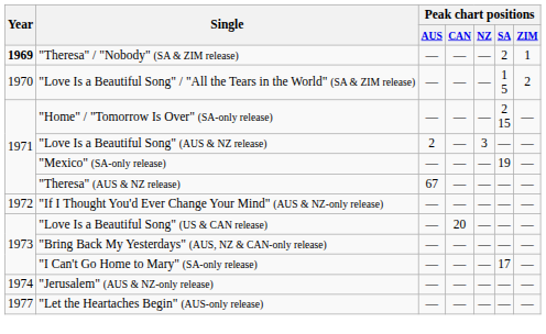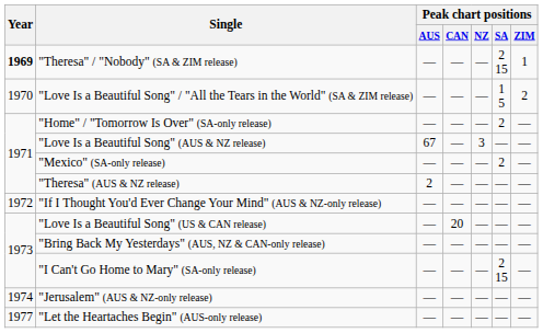 <table class="wikitable" style="text-align:center">
 <tr>
 <th rowspan="2">Year</th>
 <th rowspan="2">Single</th>
 <th colspan="5">Peak chart positions</th>
 </tr>
 <tr>
 <th scope="col" style="text-align:center;"><small><a href='#'>AUS</a></small><br></th>
 <th><small><a href='#'>CAN</a></small><br></th>
 <th><small><a href='#'>NZ</a></small><br></th>
 <th><small><a href='#'>SA</a></small><br></th>
 <th><small><a href='#'>ZIM</a></small></th>
 </tr>
 <tr>
 <td><strong>1969</strong></td>
 <td align="left">"Theresa" / "Nobody" <small>(SA & ZIM release)</small></td>
 <td style="text-align:center;">—</td>
 <td>—</td>
 <td>—</td>
-<td>2</td>
+<td>2<br>15</td>
 <td>1</td>
 </tr>
 <tr>
 <td>1970</td>
 <td align="left">"Love Is a Beautiful Song" / "All the Tears in the World" <small>(SA & ZIM release)</small></td>
 <td style="text-align:center;">—</td>
 <td>—</td>
 <td>—</td>
 <td>1<br>5</td>
 <td>2</td>
 </tr>
 <tr>
 <td rowspan="4">1971</td>
 <td align="left">"Home" / "Tomorrow Is Over" <small>(SA-only release)</small></td>
 <td>—</td>
 <td>—</td>
 <td>—</td>
-<td>2<br>15</td>
+<td>2</td>
 <td>—</td>
 </tr>
 <tr>
 <td align="left">"Love Is a Beautiful Song" <small>(AUS & NZ release)</small></td>
-<td>2</td>
+<td>67</td>
 <td>—</td>
 <td>3</td>
 <td>—</td>
 <td>—</td>
 </tr>
 <tr>
 <td align="left">"Mexico" <small>(SA-only release)</small></td>
 <td>—</td>
 <td>—</td>
 <td>—</td>
-<td>19</td>
+<td>2</td>
 <td>—</td>
 </tr>
 <tr>
 <td align="left">"Theresa" <small>(AUS & NZ release)</small></td>
-<td>67</td>
+<td>2</td>
 <td>—</td>
 <td>—</td>
 <td>—</td>
 <td>—</td>
 </tr>
 <tr>
 <td>1972</td>
 <td align="left">"If I Thought You'd Ever Change Your Mind" <small>(AUS & NZ-only release)</small></td>
 <td style="text-align:center;">—</td>
 <td>—</td>
 <td>—</td>
 <td>—</td>
 <td>—</td>
 </tr>
 <tr>
 <td rowspan="3">1973</td>
 <td align="left">"Love Is a Beautiful Song" <small>(US & CAN release)</small></td>
 <td>—</td>
 <td>20</td>
 <td>—</td>
 <td>—</td>
 <td>—</td>
 </tr>
 <tr>
 <td align="left">"Bring Back My Yesterdays" <small>(AUS, NZ & CAN-only release)</small></td>
 <td style="text-align:center;">—</td>
 <td>—</td>
 <td>—</td>
 <td>—</td>
 <td>—</td>
 </tr>
 <tr>
 <td align="left">"I Can't Go Home to Mary" <small>(SA-only release)</small></td>
 <td style="text-align:center;">—</td>
 <td>—</td>
 <td>—</td>
-<td>17</td>
+<td>2<br>15</td>
 <td>—</td>
 </tr>
 <tr>
 <td>1974</td>
 <td align="left">"Jerusalem" <small>(AUS & NZ-only release)</small></td>
 <td style="text-align:center;">—</td>
 <td>—</td>
 <td>—</td>
 <td>—</td>
 <td>—</td>
 </tr>
 <tr>
 <td>1977</td>
 <td align="left">"Let the Heartaches Begin" <small>(AUS-only release)</small></td>
 <td style="text-align:center;">—</td>
 <td>—</td>
 <td>—</td>
 <td>—</td>
 <td>—</td>
 </tr>
 </table>
